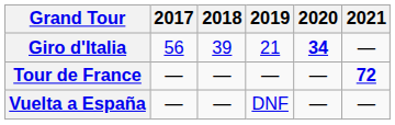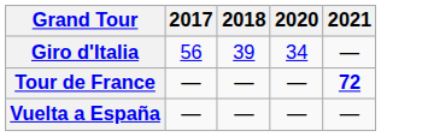 <table class="wikitable plainrowheaders">
 <tr>
 <th scope="col"><a href='#'>Grand Tour</a></th>
 <th scope="col">2017</th>
 <th scope="col">2018</th>
-<th scope="col">2019</th>
 <th scope="col">2020</th>
 <th scope="col">2021</th>
 </tr>
 <tr style="text-align:center;">
 <th scope="row"> <a href='#'>Giro d'Italia</a></th>
 <td><a href='#'>56</a></td>
 <td><a href='#'>39</a></td>
-<td><a href='#'>21</a></td>
-<td><strong><a href='#'>34</a></strong></td>
+<td><a href='#'>34</a></td>
 <td>—</td>
 </tr>
 <tr style="text-align:center;">
 <th scope="row"> <a href='#'>Tour de France</a></th>
-<td>—</td>
 <td>—</td>
 <td>—</td>
 <td>—</td>
 <td><strong><a href='#'>72</a></strong></td>
 </tr>
 <tr style="text-align:center;">
 <th scope="row"> <a href='#'>Vuelta a España</a></th>
 <td>—</td>
 <td>—</td>
-<td><a href='#'>DNF</a></td>
 <td>—</td>
 <td>—</td>
 </tr>
 </table>
